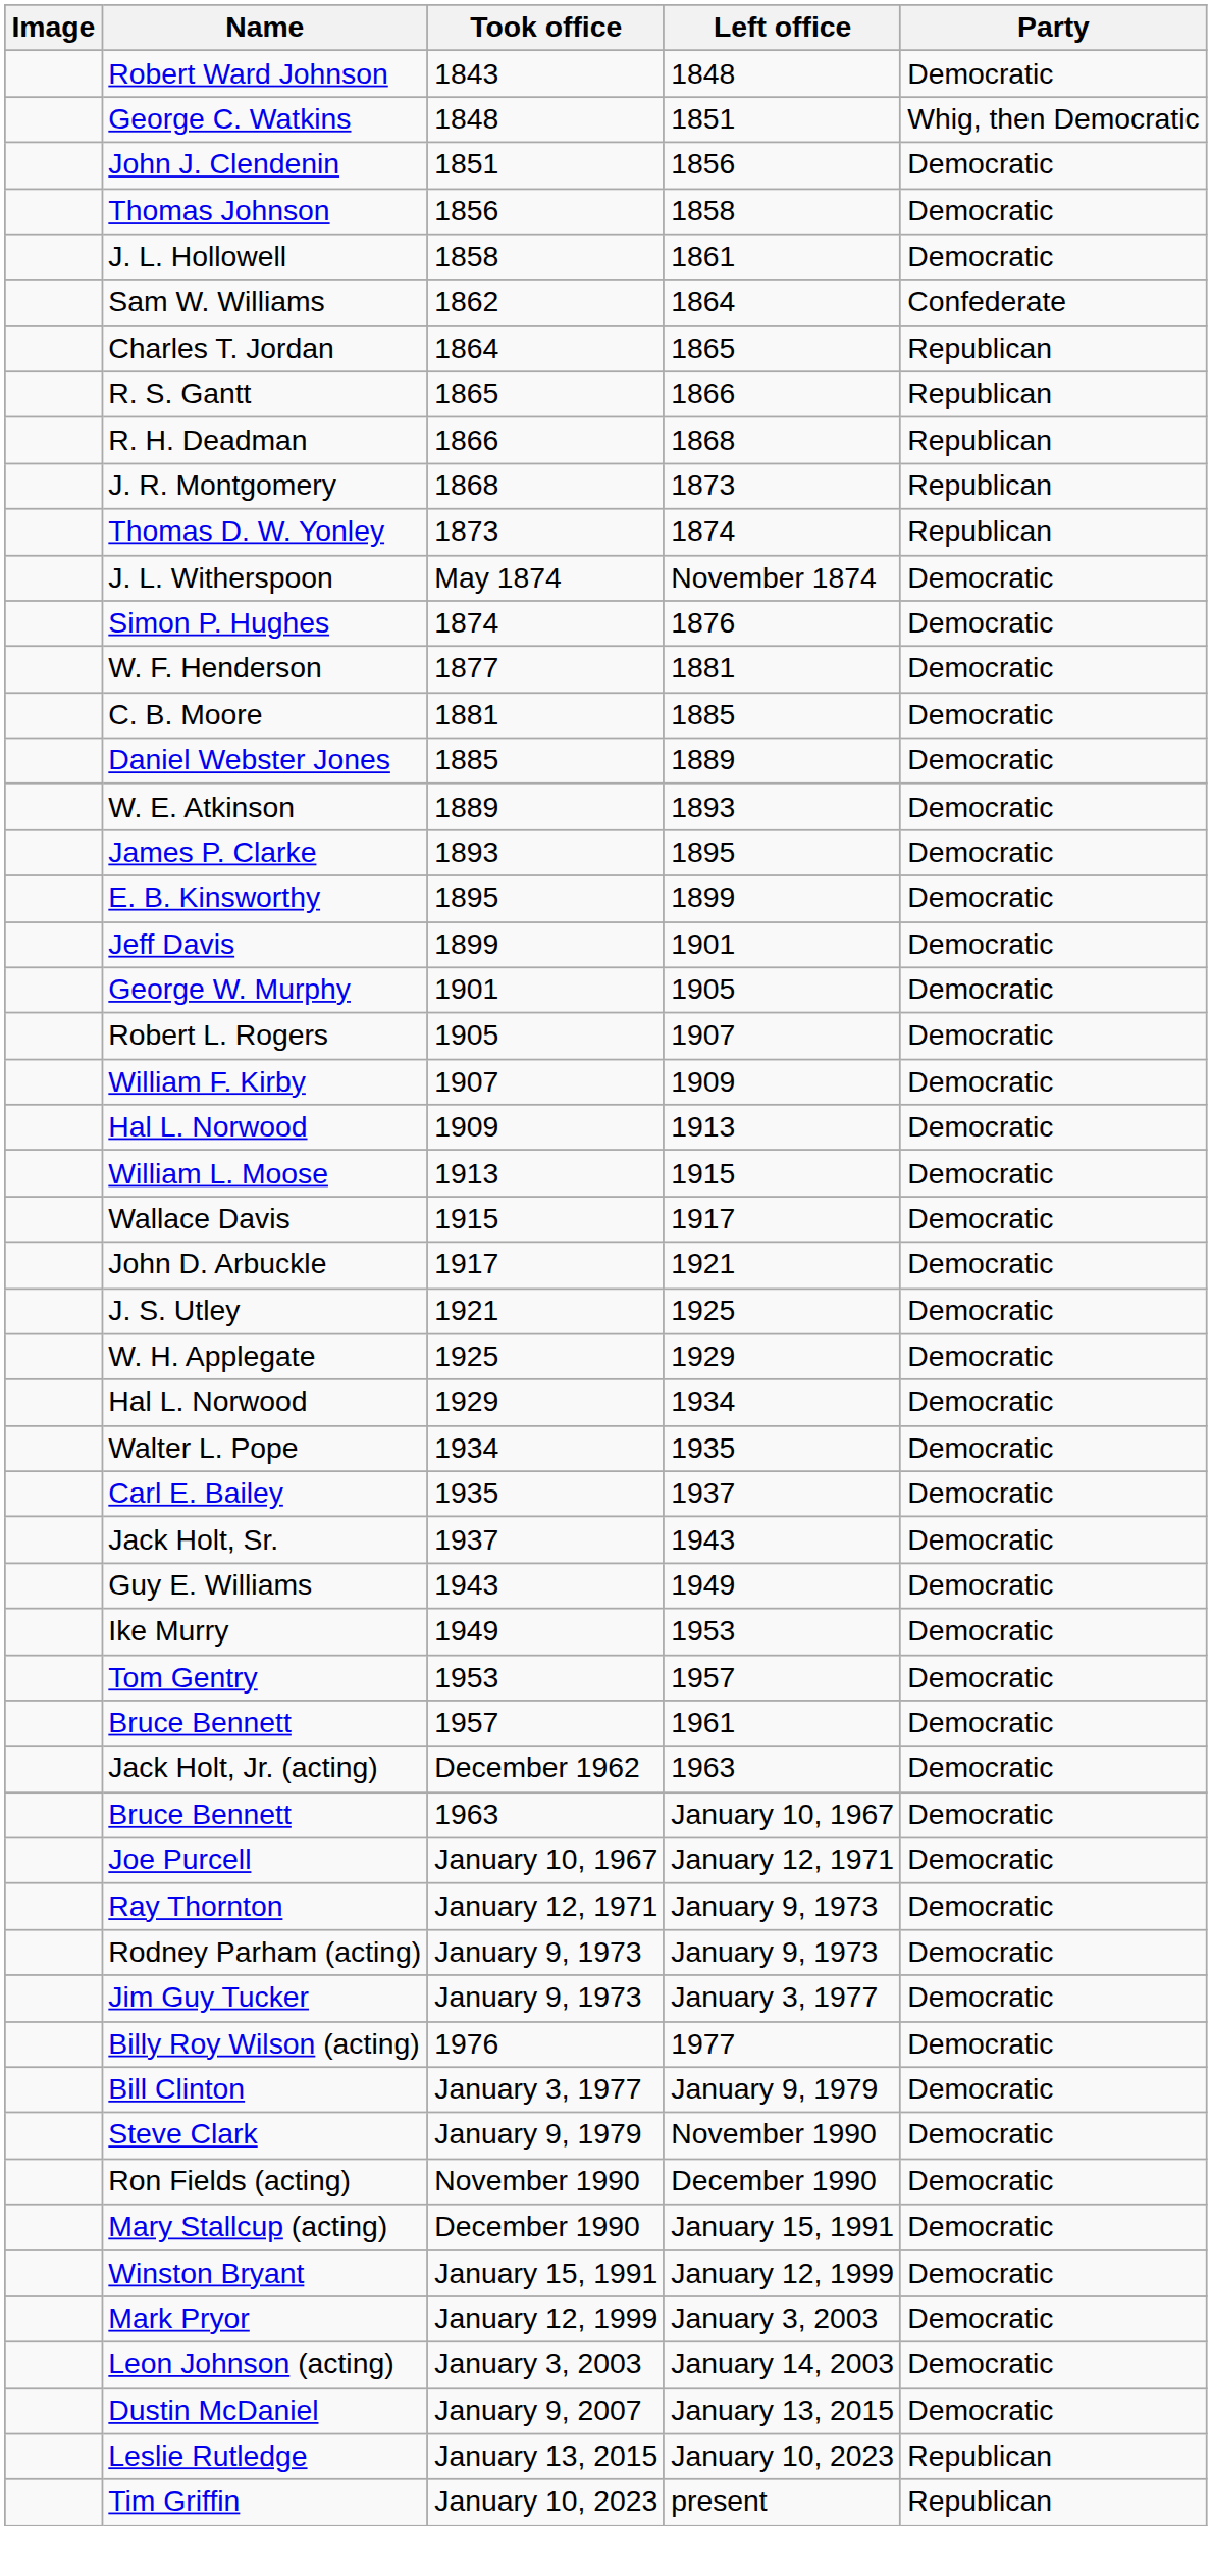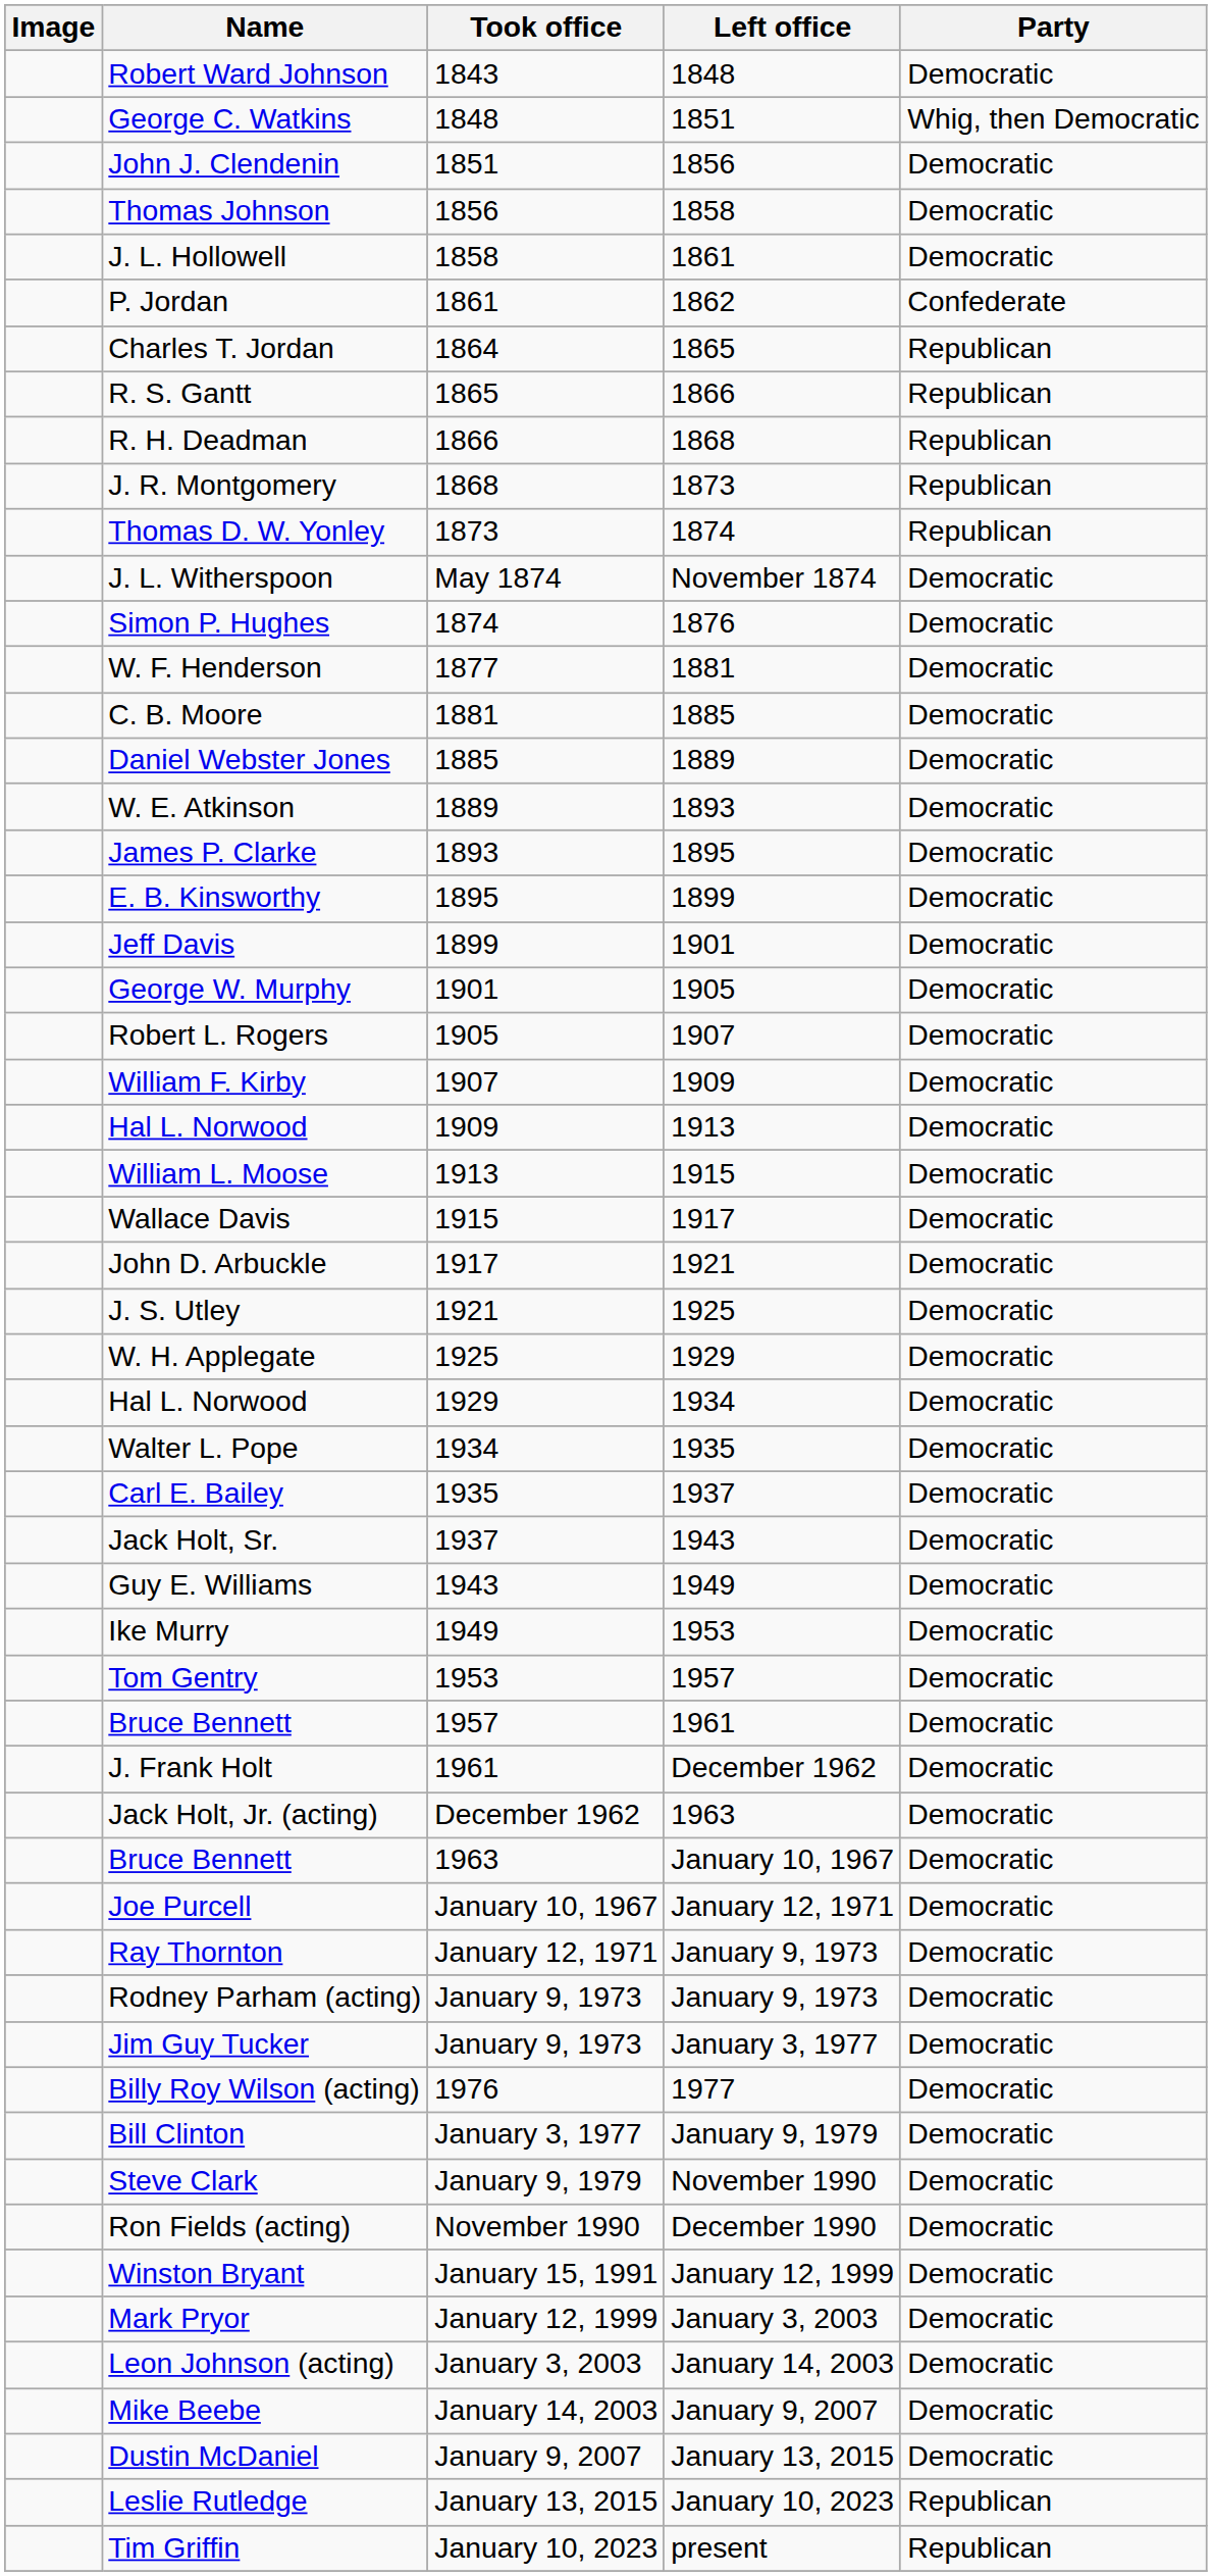 <table class="wikitable">
 <tr>
 <th>Image</th>
 <th>Name</th>
 <th>Took office</th>
 <th>Left office</th>
 <th>Party</th>
 </tr>
 <tr>
 <td></td>
 <td><a href='#'>Robert Ward Johnson</a></td>
 <td>1843</td>
 <td>1848</td>
 <td>Democratic</td>
 </tr>
 <tr>
 <td></td>
 <td><a href='#'>George C. Watkins</a></td>
 <td>1848</td>
 <td>1851</td>
 <td>Whig, then Democratic</td>
 </tr>
 <tr>
 <td></td>
 <td><a href='#'>John J. Clendenin</a></td>
 <td>1851</td>
 <td>1856</td>
 <td>Democratic</td>
 </tr>
 <tr>
 <td></td>
 <td><a href='#'>Thomas Johnson</a></td>
 <td>1856</td>
 <td>1858</td>
 <td>Democratic</td>
 </tr>
 <tr>
 <td></td>
 <td>J. L. Hollowell</td>
 <td>1858</td>
 <td>1861</td>
 <td>Democratic</td>
 </tr>
 <tr>
 <td></td>
-<td>Sam W. Williams</td>
+<td>P. Jordan</td>
+<td>1861</td>
 <td>1862</td>
-<td>1864</td>
 <td>Confederate</td>
 </tr>
 <tr>
 <td></td>
 <td>Charles T. Jordan</td>
 <td>1864</td>
 <td>1865</td>
 <td>Republican</td>
 </tr>
 <tr>
 <td></td>
 <td>R. S. Gantt</td>
 <td>1865</td>
 <td>1866</td>
 <td>Republican</td>
 </tr>
 <tr>
 <td></td>
 <td>R. H. Deadman</td>
 <td>1866</td>
 <td>1868</td>
 <td>Republican</td>
 </tr>
 <tr>
 <td></td>
 <td>J. R. Montgomery</td>
 <td>1868</td>
 <td>1873</td>
 <td>Republican</td>
 </tr>
 <tr>
 <td></td>
 <td><a href='#'>Thomas D. W. Yonley</a></td>
 <td>1873</td>
 <td>1874</td>
 <td>Republican</td>
 </tr>
 <tr>
 <td></td>
 <td>J. L. Witherspoon</td>
 <td>May 1874</td>
 <td>November 1874</td>
 <td>Democratic</td>
 </tr>
 <tr>
 <td></td>
 <td><a href='#'>Simon P. Hughes</a></td>
 <td>1874</td>
 <td>1876</td>
 <td>Democratic</td>
 </tr>
 <tr>
 <td></td>
 <td>W. F. Henderson</td>
 <td>1877</td>
 <td>1881</td>
 <td>Democratic</td>
 </tr>
 <tr>
 <td></td>
 <td>C. B. Moore</td>
 <td>1881</td>
 <td>1885</td>
 <td>Democratic</td>
 </tr>
 <tr>
 <td></td>
 <td><a href='#'>Daniel Webster Jones</a></td>
 <td>1885</td>
 <td>1889</td>
 <td>Democratic</td>
 </tr>
 <tr>
 <td></td>
 <td>W. E. Atkinson</td>
 <td>1889</td>
 <td>1893</td>
 <td>Democratic</td>
 </tr>
 <tr>
 <td></td>
 <td><a href='#'>James P. Clarke</a></td>
 <td>1893</td>
 <td>1895</td>
 <td>Democratic</td>
 </tr>
 <tr>
 <td></td>
 <td><a href='#'>E. B. Kinsworthy</a></td>
 <td>1895</td>
 <td>1899</td>
 <td>Democratic</td>
 </tr>
 <tr>
 <td></td>
 <td><a href='#'>Jeff Davis</a></td>
 <td>1899</td>
 <td>1901</td>
 <td>Democratic</td>
 </tr>
 <tr>
 <td></td>
 <td><a href='#'>George W. Murphy</a></td>
 <td>1901</td>
 <td>1905</td>
 <td>Democratic</td>
 </tr>
 <tr>
 <td></td>
 <td>Robert L. Rogers</td>
 <td>1905</td>
 <td>1907</td>
 <td>Democratic</td>
 </tr>
 <tr>
 <td></td>
 <td><a href='#'>William F. Kirby</a></td>
 <td>1907</td>
 <td>1909</td>
 <td>Democratic</td>
 </tr>
 <tr>
 <td></td>
 <td><a href='#'>Hal L. Norwood</a></td>
 <td>1909</td>
 <td>1913</td>
 <td>Democratic</td>
 </tr>
 <tr>
 <td></td>
 <td><a href='#'>William L. Moose</a></td>
 <td>1913</td>
 <td>1915</td>
 <td>Democratic</td>
 </tr>
 <tr>
 <td></td>
 <td>Wallace Davis</td>
 <td>1915</td>
 <td>1917</td>
 <td>Democratic</td>
 </tr>
 <tr>
 <td></td>
 <td>John D. Arbuckle</td>
 <td>1917</td>
 <td>1921</td>
 <td>Democratic</td>
 </tr>
 <tr>
 <td></td>
 <td>J. S. Utley</td>
 <td>1921</td>
 <td>1925</td>
 <td>Democratic</td>
 </tr>
 <tr>
 <td></td>
 <td>W. H. Applegate</td>
 <td>1925</td>
 <td>1929</td>
 <td>Democratic</td>
 </tr>
 <tr>
 <td></td>
 <td>Hal L. Norwood</td>
 <td>1929</td>
 <td>1934</td>
 <td>Democratic</td>
 </tr>
 <tr>
 <td></td>
 <td>Walter L. Pope</td>
 <td>1934</td>
 <td>1935</td>
 <td>Democratic</td>
 </tr>
 <tr>
 <td></td>
 <td><a href='#'>Carl E. Bailey</a></td>
 <td>1935</td>
 <td>1937</td>
 <td>Democratic</td>
 </tr>
 <tr>
 <td></td>
 <td>Jack Holt, Sr.</td>
 <td>1937</td>
 <td>1943</td>
 <td>Democratic</td>
 </tr>
 <tr>
 <td></td>
 <td>Guy E. Williams</td>
 <td>1943</td>
 <td>1949</td>
 <td>Democratic</td>
 </tr>
 <tr>
 <td></td>
 <td>Ike Murry</td>
 <td>1949</td>
 <td>1953</td>
 <td>Democratic</td>
 </tr>
 <tr>
 <td></td>
 <td><a href='#'>Tom Gentry</a></td>
 <td>1953</td>
 <td>1957</td>
 <td>Democratic</td>
 </tr>
 <tr>
 <td></td>
 <td><a href='#'>Bruce Bennett</a></td>
 <td>1957</td>
 <td>1961</td>
 <td>Democratic</td>
 </tr>
 <tr>
 <td></td>
+<td>J. Frank Holt</td>
+<td>1961</td>
+<td>December 1962</td>
+<td>Democratic</td>
+</tr>
+<tr>
+<td></td>
 <td>Jack Holt, Jr. (acting)</td>
 <td>December 1962</td>
 <td>1963</td>
 <td>Democratic</td>
 </tr>
 <tr>
 <td></td>
 <td><a href='#'>Bruce Bennett</a></td>
 <td>1963</td>
 <td>January 10, 1967</td>
 <td>Democratic</td>
 </tr>
 <tr>
 <td></td>
 <td><a href='#'>Joe Purcell</a></td>
 <td>January 10, 1967</td>
 <td>January 12, 1971</td>
 <td>Democratic</td>
 </tr>
 <tr>
 <td></td>
 <td><a href='#'>Ray Thornton</a></td>
 <td>January 12, 1971</td>
 <td>January 9, 1973</td>
 <td>Democratic</td>
 </tr>
 <tr>
 <td></td>
 <td>Rodney Parham (acting)</td>
 <td>January 9, 1973</td>
 <td>January 9, 1973</td>
 <td>Democratic</td>
 </tr>
 <tr>
 <td></td>
 <td><a href='#'>Jim Guy Tucker</a></td>
 <td>January 9, 1973</td>
 <td>January 3, 1977</td>
 <td>Democratic</td>
 </tr>
 <tr>
 <td></td>
 <td><a href='#'>Billy Roy Wilson</a> (acting)</td>
 <td>1976</td>
 <td>1977</td>
 <td>Democratic</td>
 </tr>
 <tr>
 <td></td>
 <td><a href='#'>Bill Clinton</a></td>
 <td>January 3, 1977</td>
 <td>January 9, 1979</td>
 <td>Democratic</td>
 </tr>
 <tr>
 <td></td>
 <td><a href='#'>Steve Clark</a></td>
 <td>January 9, 1979</td>
 <td>November 1990</td>
 <td>Democratic</td>
 </tr>
 <tr>
 <td></td>
 <td>Ron Fields (acting)</td>
 <td>November 1990</td>
 <td>December 1990</td>
 <td>Democratic</td>
 </tr>
 <tr>
 <td></td>
-<td><a href='#'>Mary Stallcup</a> (acting)</td>
-<td>December 1990</td>
-<td>January 15, 1991</td>
-<td>Democratic</td>
-</tr>
-<tr>
-<td></td>
 <td><a href='#'>Winston Bryant</a></td>
 <td>January 15, 1991</td>
 <td>January 12, 1999</td>
 <td>Democratic</td>
 </tr>
 <tr>
 <td></td>
 <td><a href='#'>Mark Pryor</a></td>
 <td>January 12, 1999</td>
 <td>January 3, 2003</td>
 <td>Democratic</td>
 </tr>
 <tr>
 <td></td>
 <td><a href='#'>Leon Johnson</a> (acting)</td>
 <td>January 3, 2003</td>
 <td>January 14, 2003</td>
+<td>Democratic</td>
+</tr>
+<tr>
+<td></td>
+<td><a href='#'>Mike Beebe</a></td>
+<td>January 14, 2003</td>
+<td>January 9, 2007</td>
 <td>Democratic</td>
 </tr>
 <tr>
 <td></td>
 <td><a href='#'>Dustin McDaniel</a></td>
 <td>January 9, 2007</td>
 <td>January 13, 2015</td>
 <td>Democratic</td>
 </tr>
 <tr>
 <td></td>
 <td><a href='#'>Leslie Rutledge</a></td>
 <td>January 13, 2015</td>
 <td>January 10, 2023</td>
 <td>Republican</td>
 </tr>
 <tr>
 <td></td>
 <td><a href='#'>Tim Griffin</a></td>
 <td>January 10, 2023</td>
 <td>present</td>
 <td>Republican</td>
 </tr>
 </table>
